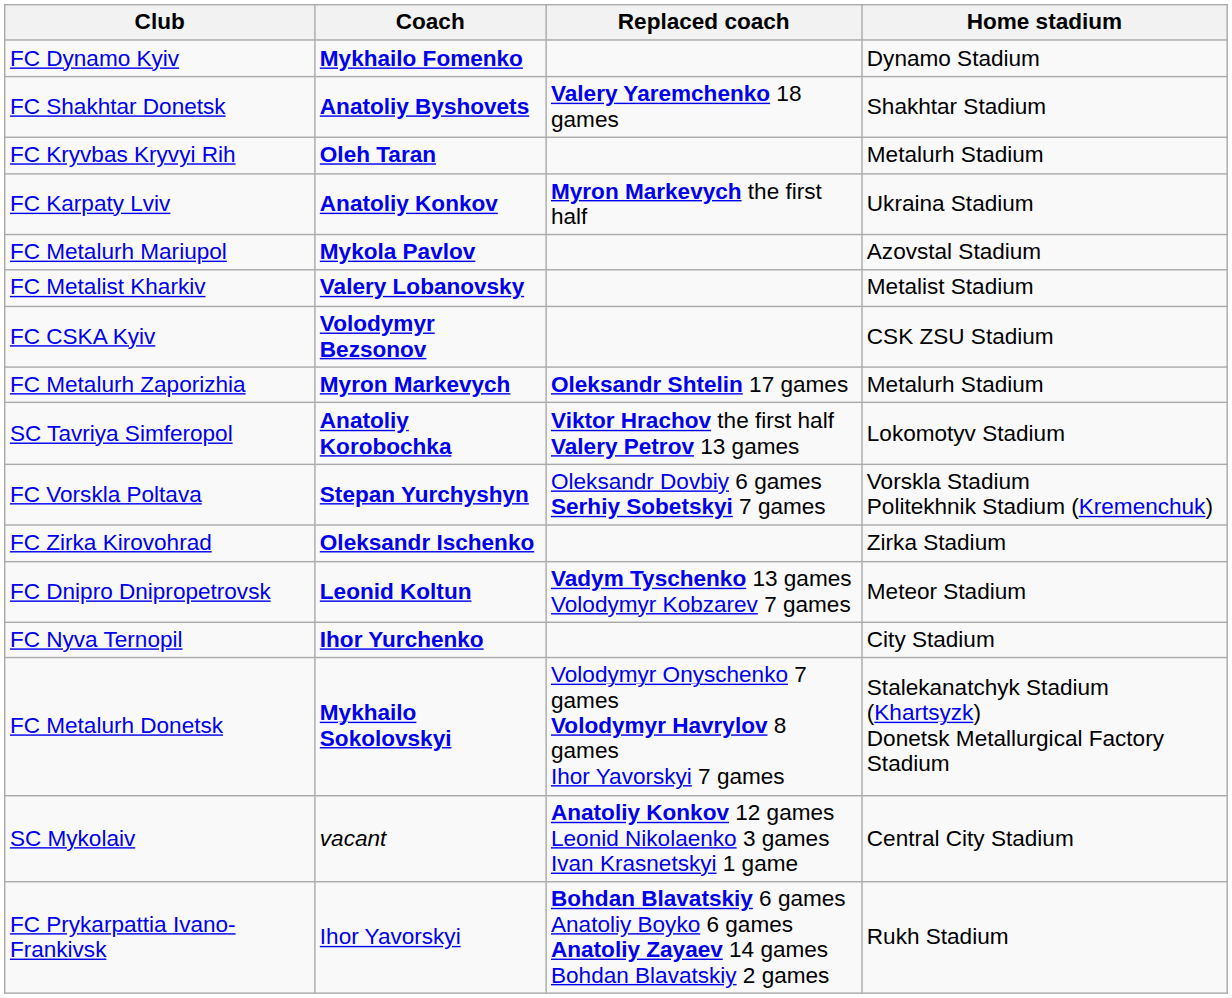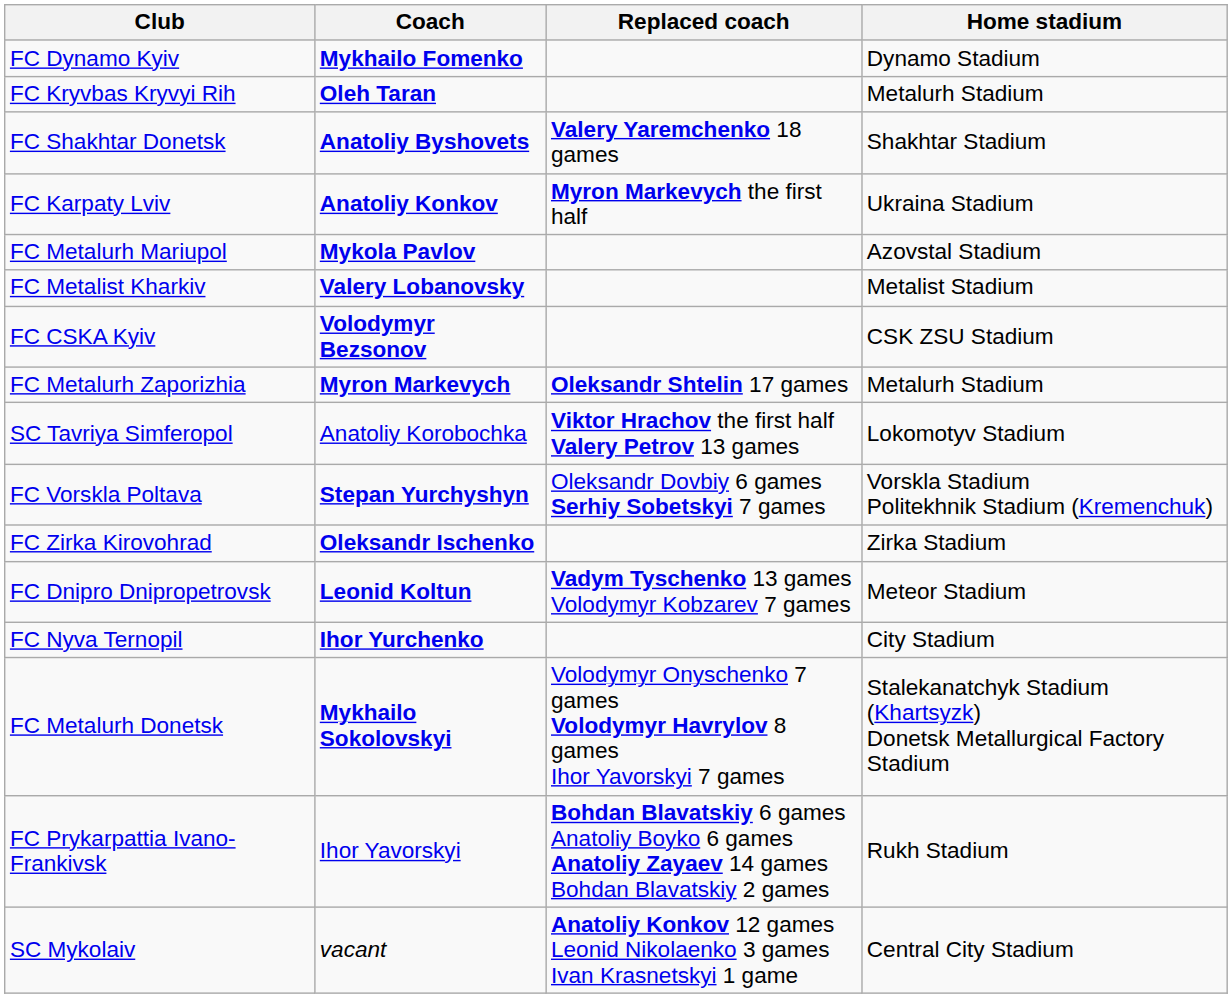 <table class="wikitable">
 <tr>
 <th>Club</th>
 <th>Coach</th>
 <th>Replaced coach</th>
 <th>Home stadium</th>
 </tr>
 <tr>
 <td><a href='#'>FC Dynamo Kyiv</a></td>
 <td> <strong><a href='#'>Mykhailo Fomenko</a></strong></td>
 <td></td>
 <td>Dynamo Stadium</td>
 </tr>
 <tr>
+<td><a href='#'>FC Kryvbas Kryvyi Rih</a></td>
+<td> <strong><a href='#'>Oleh Taran</a></strong></td>
+<td></td>
+<td>Metalurh Stadium</td>
+</tr>
+<tr>
 <td><a href='#'>FC Shakhtar Donetsk</a></td>
 <td> <strong><a href='#'>Anatoliy Byshovets</a></strong></td>
 <td> <strong><a href='#'>Valery Yaremchenko</a></strong> 18 games</td>
 <td>Shakhtar Stadium</td>
-</tr>
-<tr>
-<td><a href='#'>FC Kryvbas Kryvyi Rih</a></td>
-<td> <strong><a href='#'>Oleh Taran</a></strong></td>
-<td></td>
-<td>Metalurh Stadium</td>
 </tr>
 <tr>
 <td><a href='#'>FC Karpaty Lviv</a></td>
 <td> <strong><a href='#'>Anatoliy Konkov</a></strong></td>
 <td> <strong><a href='#'>Myron Markevych</a></strong> the first half</td>
 <td>Ukraina Stadium</td>
 </tr>
 <tr>
 <td><a href='#'>FC Metalurh Mariupol</a></td>
 <td> <strong><a href='#'>Mykola Pavlov</a></strong></td>
 <td></td>
 <td>Azovstal Stadium</td>
 </tr>
 <tr>
 <td><a href='#'>FC Metalist Kharkiv</a></td>
 <td> <strong><a href='#'>Valery Lobanovsky</a></strong></td>
 <td></td>
 <td>Metalist Stadium</td>
 </tr>
 <tr>
 <td><a href='#'>FC CSKA Kyiv</a></td>
 <td> <strong><a href='#'>Volodymyr Bezsonov</a></strong></td>
 <td></td>
 <td>CSK ZSU Stadium</td>
 </tr>
 <tr>
 <td><a href='#'>FC Metalurh Zaporizhia</a></td>
 <td> <strong><a href='#'>Myron Markevych</a></strong></td>
 <td> <strong><a href='#'>Oleksandr Shtelin</a></strong> 17 games</td>
 <td>Metalurh Stadium</td>
 </tr>
 <tr>
 <td><a href='#'>SC Tavriya Simferopol</a></td>
-<td><strong> <a href='#'>Anatoliy Korobochka</a></strong></td>
+<td> <a href='#'>Anatoliy Korobochka</a></td>
 <td> <strong><a href='#'>Viktor Hrachov</a></strong> the first half <br>  <strong><a href='#'>Valery Petrov</a></strong> 13 games</td>
 <td>Lokomotyv Stadium</td>
 </tr>
 <tr>
 <td><a href='#'>FC Vorskla Poltava</a></td>
 <td> <strong><a href='#'>Stepan Yurchyshyn</a></strong></td>
 <td> <a href='#'>Oleksandr Dovbiy</a> 6 games <br>  <strong><a href='#'>Serhiy Sobetskyi</a></strong> 7 games</td>
 <td>Vorskla Stadium <br> Politekhnik Stadium (<a href='#'>Kremenchuk</a>)</td>
 </tr>
 <tr>
 <td><a href='#'>FC Zirka Kirovohrad</a></td>
 <td> <strong><a href='#'>Oleksandr Ischenko</a></strong></td>
 <td></td>
 <td>Zirka Stadium</td>
 </tr>
 <tr>
 <td><a href='#'>FC Dnipro Dnipropetrovsk</a></td>
 <td> <strong><a href='#'>Leonid Koltun</a></strong></td>
 <td> <strong><a href='#'>Vadym Tyschenko</a></strong> 13 games <br>  <a href='#'>Volodymyr Kobzarev</a> 7 games</td>
 <td>Meteor Stadium</td>
 </tr>
 <tr>
 <td><a href='#'>FC Nyva Ternopil</a></td>
 <td> <strong><a href='#'>Ihor Yurchenko</a></strong></td>
 <td></td>
 <td>City Stadium</td>
 </tr>
 <tr>
 <td><a href='#'>FC Metalurh Donetsk</a></td>
 <td> <strong><a href='#'>Mykhailo Sokolovskyi</a></strong></td>
 <td> <a href='#'>Volodymyr Onyschenko</a> 7 games<br> <strong><a href='#'>Volodymyr Havrylov</a></strong> 8 games<br> <a href='#'>Ihor Yavorskyi</a> 7 games</td>
 <td>Stalekanatchyk Stadium (<a href='#'>Khartsyzk</a>)<br>Donetsk Metallurgical Factory Stadium</td>
 </tr>
 <tr>
+<td><a href='#'>FC Prykarpattia Ivano-Frankivsk</a></td>
+<td> <a href='#'>Ihor Yavorskyi</a></td>
+<td> <strong><a href='#'>Bohdan Blavatskiy</a></strong> 6 games<br> <a href='#'>Anatoliy Boyko</a> 6 games<br> <strong><a href='#'>Anatoliy Zayaev</a></strong> 14 games<br> <a href='#'>Bohdan Blavatskiy</a> 2 games</td>
+<td>Rukh Stadium</td>
+</tr>
+<tr>
 <td><a href='#'>SC Mykolaiv</a></td>
 <td><em>vacant</em></td>
 <td> <strong><a href='#'>Anatoliy Konkov</a></strong> 12 games<br> <a href='#'>Leonid Nikolaenko</a> 3 games<br> <a href='#'>Ivan Krasnetskyi</a> 1 game</td>
 <td>Central City Stadium</td>
 </tr>
-<tr>
-<td><a href='#'>FC Prykarpattia Ivano-Frankivsk</a></td>
-<td> <a href='#'>Ihor Yavorskyi</a></td>
-<td> <strong><a href='#'>Bohdan Blavatskiy</a></strong> 6 games<br> <a href='#'>Anatoliy Boyko</a> 6 games<br> <strong><a href='#'>Anatoliy Zayaev</a></strong> 14 games<br> <a href='#'>Bohdan Blavatskiy</a> 2 games</td>
-<td>Rukh Stadium</td>
-</tr>
 </table>
